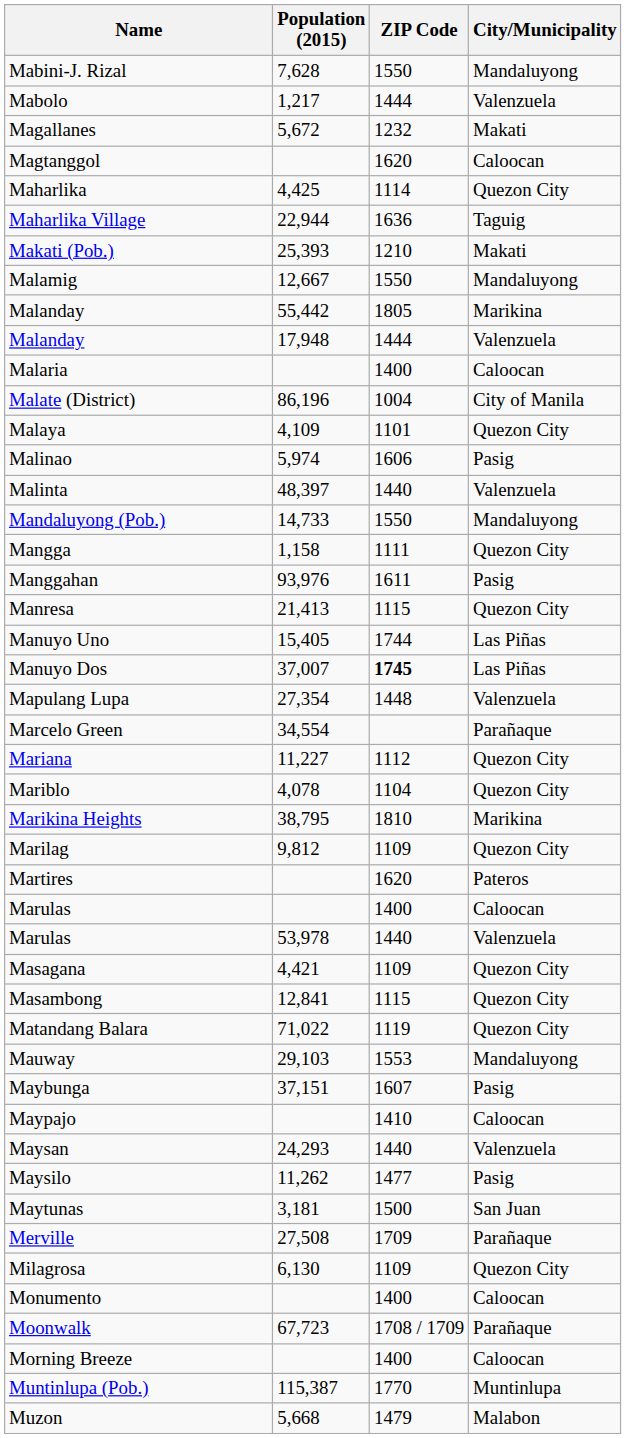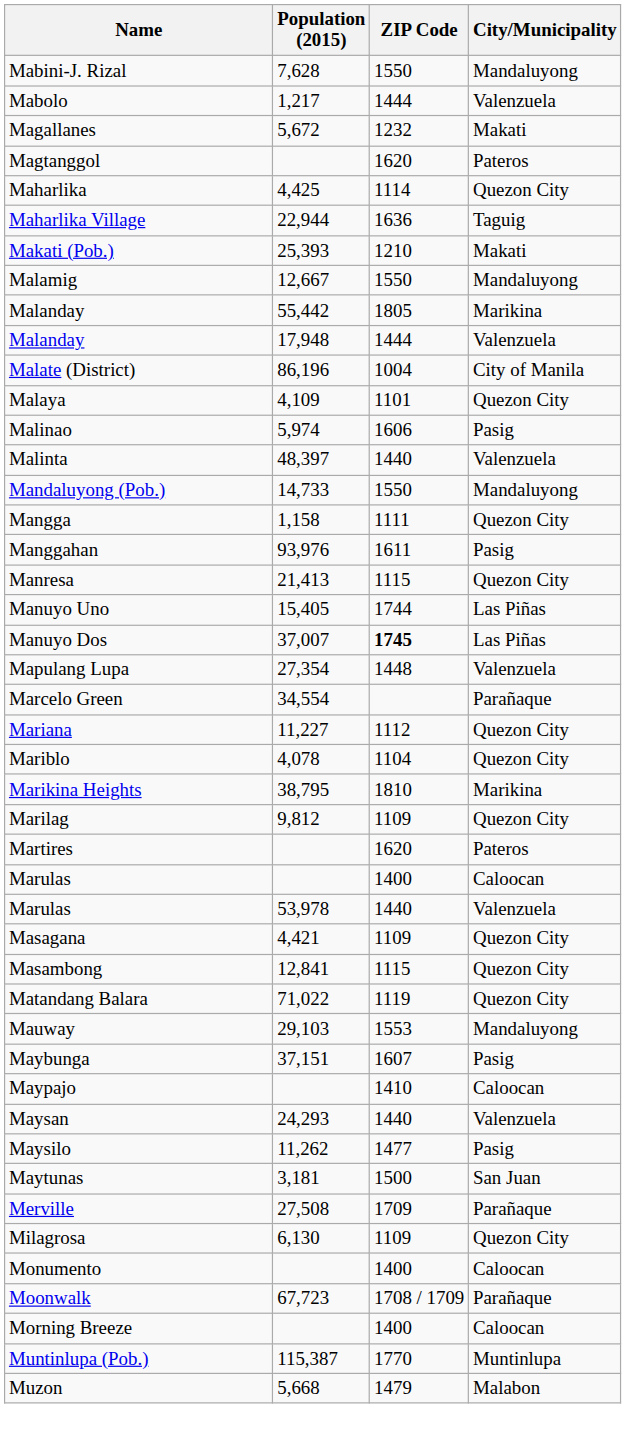 <table class="wikitable sortable">
 <tr>
 <th style="width: 220px;">Name</th>
 <th>Population<br>(2015)</th>
 <th>ZIP Code</th>
 <th>City/Municipality</th>
 </tr>
 <tr>
 <td>Mabini-J. Rizal</td>
 <td>7,628</td>
 <td>1550</td>
 <td>Mandaluyong</td>
 </tr>
 <tr>
 <td>Mabolo</td>
 <td>1,217</td>
 <td>1444</td>
 <td>Valenzuela</td>
 </tr>
 <tr>
 <td>Magallanes</td>
 <td>5,672</td>
 <td>1232</td>
 <td>Makati</td>
 </tr>
 <tr>
 <td>Magtanggol</td>
 <td></td>
 <td>1620</td>
-<td>Caloocan</td>
+<td>Pateros</td>
 </tr>
 <tr>
 <td>Maharlika</td>
 <td>4,425</td>
 <td>1114</td>
 <td>Quezon City</td>
 </tr>
 <tr>
 <td><a href='#'>Maharlika Village</a></td>
 <td>22,944</td>
 <td>1636</td>
 <td>Taguig</td>
 </tr>
 <tr>
 <td><a href='#'>Makati (Pob.)</a></td>
 <td>25,393</td>
 <td>1210</td>
 <td>Makati</td>
 </tr>
 <tr>
 <td>Malamig</td>
 <td>12,667</td>
 <td>1550</td>
 <td>Mandaluyong</td>
 </tr>
 <tr>
 <td>Malanday</td>
 <td>55,442</td>
 <td>1805</td>
 <td>Marikina</td>
 </tr>
 <tr>
 <td><a href='#'>Malanday</a></td>
 <td>17,948</td>
 <td>1444</td>
 <td>Valenzuela</td>
-</tr>
-<tr>
-<td>Malaria</td>
-<td></td>
-<td>1400</td>
-<td>Caloocan</td>
 </tr>
 <tr>
 <td><a href='#'>Malate</a> (District)</td>
 <td>86,196</td>
 <td>1004</td>
 <td>City of Manila</td>
 </tr>
 <tr>
 <td>Malaya</td>
 <td>4,109</td>
 <td>1101</td>
 <td>Quezon City</td>
 </tr>
 <tr>
 <td>Malinao</td>
 <td>5,974</td>
 <td>1606</td>
 <td>Pasig</td>
 </tr>
 <tr>
 <td>Malinta</td>
 <td>48,397</td>
 <td>1440</td>
 <td>Valenzuela</td>
 </tr>
 <tr>
 <td><a href='#'>Mandaluyong (Pob.)</a></td>
 <td>14,733</td>
 <td>1550</td>
 <td>Mandaluyong</td>
 </tr>
 <tr>
 <td>Mangga</td>
 <td>1,158</td>
 <td>1111</td>
 <td>Quezon City</td>
 </tr>
 <tr>
 <td>Manggahan</td>
 <td>93,976</td>
 <td>1611</td>
 <td>Pasig</td>
 </tr>
 <tr>
 <td>Manresa</td>
 <td>21,413</td>
 <td>1115</td>
 <td>Quezon City</td>
 </tr>
 <tr>
 <td>Manuyo Uno</td>
 <td>15,405</td>
 <td>1744</td>
 <td>Las Piñas</td>
 </tr>
 <tr>
 <td>Manuyo Dos</td>
 <td>37,007</td>
 <td><strong>1745</strong></td>
 <td>Las Piñas</td>
 </tr>
 <tr>
 <td>Mapulang Lupa</td>
 <td>27,354</td>
 <td>1448</td>
 <td>Valenzuela</td>
 </tr>
 <tr>
 <td>Marcelo Green</td>
 <td>34,554</td>
 <td></td>
 <td>Parañaque</td>
 </tr>
 <tr>
 <td><a href='#'>Mariana</a></td>
 <td>11,227</td>
 <td>1112</td>
 <td>Quezon City</td>
 </tr>
 <tr>
 <td>Mariblo</td>
 <td>4,078</td>
 <td>1104</td>
 <td>Quezon City</td>
 </tr>
 <tr>
 <td><a href='#'>Marikina Heights</a></td>
 <td>38,795</td>
 <td>1810</td>
 <td>Marikina</td>
 </tr>
 <tr>
 <td>Marilag</td>
 <td>9,812</td>
 <td>1109</td>
 <td>Quezon City</td>
 </tr>
 <tr>
 <td>Martires</td>
 <td></td>
 <td>1620</td>
 <td>Pateros</td>
 </tr>
 <tr>
 <td>Marulas</td>
 <td></td>
 <td>1400</td>
 <td>Caloocan</td>
 </tr>
 <tr>
 <td>Marulas</td>
 <td>53,978</td>
 <td>1440</td>
 <td>Valenzuela</td>
 </tr>
 <tr>
 <td>Masagana</td>
 <td>4,421</td>
 <td>1109</td>
 <td>Quezon City</td>
 </tr>
 <tr>
 <td>Masambong</td>
 <td>12,841</td>
 <td>1115</td>
 <td>Quezon City</td>
 </tr>
 <tr>
 <td>Matandang Balara</td>
 <td>71,022</td>
 <td>1119</td>
 <td>Quezon City</td>
 </tr>
 <tr>
 <td>Mauway</td>
 <td>29,103</td>
 <td>1553</td>
 <td>Mandaluyong</td>
 </tr>
 <tr>
 <td>Maybunga</td>
 <td>37,151</td>
 <td>1607</td>
 <td>Pasig</td>
 </tr>
 <tr>
 <td>Maypajo</td>
 <td></td>
 <td>1410</td>
 <td>Caloocan</td>
 </tr>
 <tr>
 <td>Maysan</td>
 <td>24,293</td>
 <td>1440</td>
 <td>Valenzuela</td>
 </tr>
 <tr>
 <td>Maysilo</td>
 <td>11,262</td>
 <td>1477</td>
 <td>Pasig</td>
 </tr>
 <tr>
 <td>Maytunas</td>
 <td>3,181</td>
 <td>1500</td>
 <td>San Juan</td>
 </tr>
 <tr>
 <td><a href='#'>Merville</a></td>
 <td>27,508</td>
 <td>1709</td>
 <td>Parañaque</td>
 </tr>
 <tr>
 <td>Milagrosa</td>
 <td>6,130</td>
 <td>1109</td>
 <td>Quezon City</td>
 </tr>
 <tr>
 <td>Monumento</td>
 <td></td>
 <td>1400</td>
 <td>Caloocan</td>
 </tr>
 <tr>
 <td><a href='#'>Moonwalk</a></td>
 <td>67,723</td>
 <td>1708 / 1709</td>
 <td>Parañaque</td>
 </tr>
 <tr>
 <td>Morning Breeze</td>
 <td></td>
 <td>1400</td>
 <td>Caloocan</td>
 </tr>
 <tr>
 <td><a href='#'>Muntinlupa (Pob.)</a></td>
 <td>115,387</td>
 <td>1770</td>
 <td>Muntinlupa</td>
 </tr>
 <tr>
 <td>Muzon</td>
 <td>5,668</td>
 <td>1479</td>
 <td>Malabon</td>
 </tr>
 </table>
